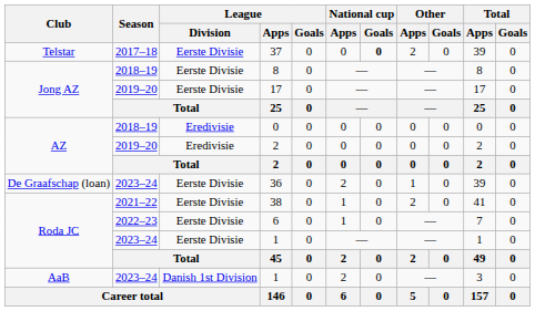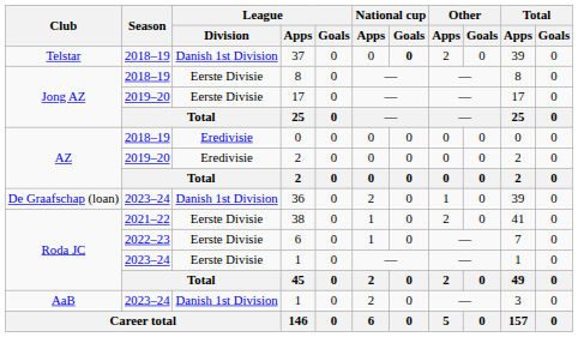 <table class="wikitable" style="text-align:center">
 <tr>
 <th rowspan="2">Club</th>
 <th rowspan="2">Season</th>
 <th colspan="3">League</th>
 <th colspan="2">National cup</th>
 <th colspan="2">Other</th>
 <th colspan="2">Total</th>
 </tr>
 <tr>
 <th>Division</th>
 <th>Apps</th>
 <th>Goals</th>
 <th>Apps</th>
 <th>Goals</th>
 <th>Apps</th>
 <th>Goals</th>
 <th>Apps</th>
 <th>Goals</th>
 </tr>
 <tr>
 <td><a href='#'>Telstar</a></td>
-<td><a href='#'>2017–18</a></td>
-<td><a href='#'>Eerste Divisie</a></td>
+<td><a href='#'>2018–19</a></td>
+<td><a href='#'>Danish 1st Division</a></td>
 <td>37</td>
 <td>0</td>
 <td>0</td>
 <td><strong>0</strong></td>
 <td>2</td>
 <td>0</td>
 <td>39</td>
 <td>0</td>
 </tr>
 <tr>
 <td rowspan="3"><a href='#'>Jong AZ</a></td>
 <td><a href='#'>2018–19</a></td>
 <td>Eerste Divisie</td>
 <td>8</td>
 <td>0</td>
 <td colspan="2">—</td>
 <td colspan="2">—</td>
 <td>8</td>
 <td>0</td>
 </tr>
 <tr>
 <td><a href='#'>2019–20</a></td>
 <td>Eerste Divisie</td>
 <td>17</td>
 <td>0</td>
 <td colspan="2">—</td>
 <td colspan="2">—</td>
 <td>17</td>
 <td>0</td>
 </tr>
 <tr>
 <th colspan="2">Total</th>
 <th>25</th>
 <th>0</th>
 <th colspan="2">—</th>
 <th colspan="2">—</th>
 <th>25</th>
 <th>0</th>
 </tr>
 <tr>
 <td rowspan="3"><a href='#'>AZ</a></td>
 <td><a href='#'>2018–19</a></td>
 <td><a href='#'>Eredivisie</a></td>
 <td>0</td>
 <td>0</td>
 <td>0</td>
 <td>0</td>
 <td>0</td>
 <td>0</td>
 <td>0</td>
 <td>0</td>
 </tr>
 <tr>
 <td><a href='#'>2019–20</a></td>
 <td>Eredivisie</td>
 <td>2</td>
 <td>0</td>
 <td>0</td>
 <td>0</td>
 <td>0</td>
 <td>0</td>
 <td>2</td>
 <td>0</td>
 </tr>
 <tr>
 <th colspan="2">Total</th>
 <th>2</th>
 <th>0</th>
 <th>0</th>
 <th>0</th>
 <th>0</th>
 <th>0</th>
 <th>2</th>
 <th>0</th>
 </tr>
 <tr>
 <td><a href='#'>De Graafschap</a> (loan)</td>
 <td><a href='#'>2023–24</a></td>
-<td>Eerste Divisie</td>
+<td><a href='#'>Danish 1st Division</a></td>
 <td>36</td>
 <td>0</td>
 <td>2</td>
 <td>0</td>
 <td>1</td>
 <td>0</td>
 <td>39</td>
 <td>0</td>
 </tr>
 <tr>
 <td rowspan="4"><a href='#'>Roda JC</a></td>
 <td><a href='#'>2021–22</a></td>
 <td>Eerste Divisie</td>
 <td>38</td>
 <td>0</td>
 <td>1</td>
 <td>0</td>
 <td>2</td>
 <td>0</td>
 <td>41</td>
 <td>0</td>
 </tr>
 <tr>
 <td><a href='#'>2022–23</a></td>
 <td>Eerste Divisie</td>
 <td>6</td>
 <td>0</td>
 <td>1</td>
 <td>0</td>
 <td colspan="2">—</td>
 <td>7</td>
 <td>0</td>
 </tr>
 <tr>
 <td><a href='#'>2023–24</a></td>
 <td>Eerste Divisie</td>
 <td>1</td>
 <td>0</td>
 <td colspan="2">—</td>
 <td colspan="2">—</td>
 <td>1</td>
 <td>0</td>
 </tr>
 <tr>
 <th colspan="2">Total</th>
 <th>45</th>
 <th>0</th>
 <th>2</th>
 <th>0</th>
 <th>2</th>
 <th>0</th>
 <th>49</th>
 <th>0</th>
 </tr>
 <tr>
 <td><a href='#'>AaB</a></td>
 <td><a href='#'>2023–24</a></td>
 <td><a href='#'>Danish 1st Division</a></td>
 <td>1</td>
 <td>0</td>
 <td>2</td>
 <td>0</td>
 <td colspan="2">—</td>
 <td>3</td>
 <td>0</td>
 </tr>
 <tr>
 <th colspan="3">Career total</th>
 <th>146</th>
 <th>0</th>
 <th>6</th>
 <th>0</th>
 <th>5</th>
 <th>0</th>
 <th>157</th>
 <th>0</th>
 </tr>
 </table>
